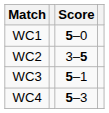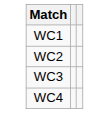 <table class="wikitable" style="font-size: 100%; margin: 1em auto 1em auto;">
 <tr>
 <th>Match</th>
 <th></th>
-<th>Score</th>
 <th></th>
 </tr>
 <tr>
 <td align="center">WC1</td>
 <td><strong></strong></td>
-<td align="center"><strong>5</strong>–0</td>
 <td></td>
 </tr>
 <tr>
 <td align="center">WC2</td>
 <td></td>
-<td align="center">3–<strong>5</strong></td>
 <td><strong></strong></td>
 </tr>
 <tr>
 <td align="center">WC3</td>
 <td><strong></strong></td>
-<td align="center"><strong>5</strong>–1</td>
 <td></td>
 </tr>
 <tr>
 <td align="center">WC4</td>
 <td><strong></strong></td>
-<td align="center"><strong>5</strong>–3</td>
 <td></td>
 </tr>
 </table>
